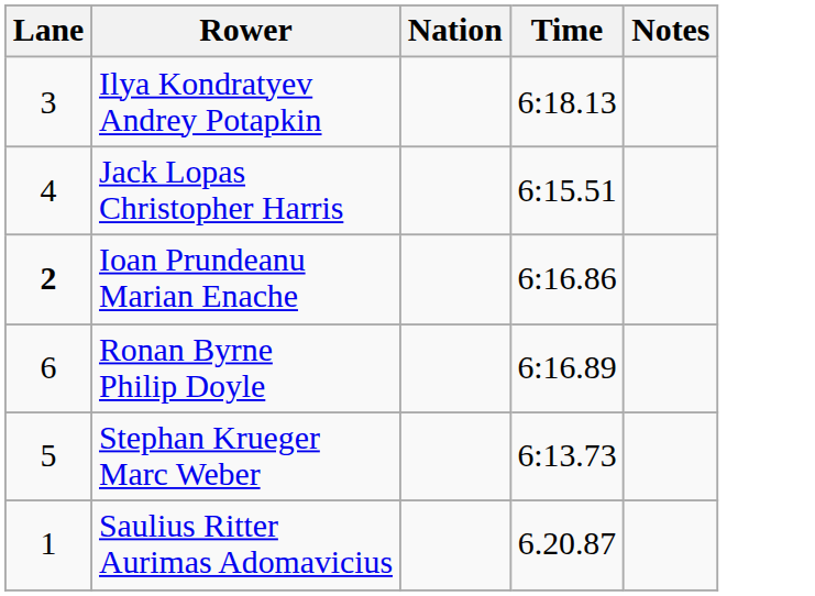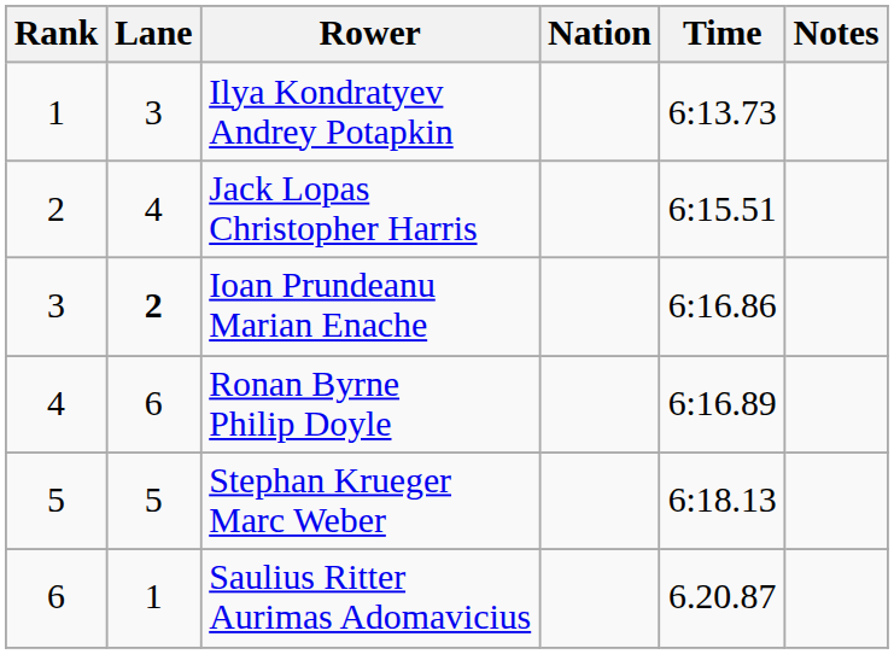 <table class="wikitable sortable" style="text-align:center">
 <tr>
+<th>Rank</th>
 <th>Lane</th>
 <th>Rower</th>
 <th>Nation</th>
 <th>Time</th>
 <th>Notes</th>
 </tr>
 <tr>
+<td>1</td>
 <td>3</td>
 <td align=left><a href='#'>Ilya Kondratyev</a><br><a href='#'>Andrey Potapkin</a></td>
 <td align=left></td>
-<td>6:18.13</td>
+<td>6:13.73</td>
 <td></td>
 </tr>
 <tr>
+<td>2</td>
 <td>4</td>
 <td align=left><a href='#'>Jack Lopas</a><br><a href='#'>Christopher Harris</a></td>
 <td align=left></td>
 <td>6:15.51</td>
 <td></td>
 </tr>
 <tr>
+<td>3</td>
 <td><strong>2</strong></td>
 <td align=left><a href='#'>Ioan Prundeanu</a><br><a href='#'>Marian Enache</a></td>
 <td align=left></td>
 <td>6:16.86</td>
 <td></td>
 </tr>
 <tr>
+<td>4</td>
 <td>6</td>
 <td align=left><a href='#'>Ronan Byrne</a><br><a href='#'>Philip Doyle</a></td>
 <td align=left></td>
 <td>6:16.89</td>
 <td></td>
 </tr>
 <tr>
 <td>5</td>
+<td>5</td>
 <td align=left><a href='#'>Stephan Krueger</a><br><a href='#'>Marc Weber</a></td>
 <td align=left></td>
-<td>6:13.73</td>
+<td>6:18.13</td>
 <td></td>
 </tr>
 <tr>
+<td>6</td>
 <td>1</td>
 <td align=left><a href='#'>Saulius Ritter</a><br><a href='#'>Aurimas Adomavicius</a></td>
 <td align=left></td>
 <td>6.20.87</td>
 <td></td>
 </tr>
 </table>
